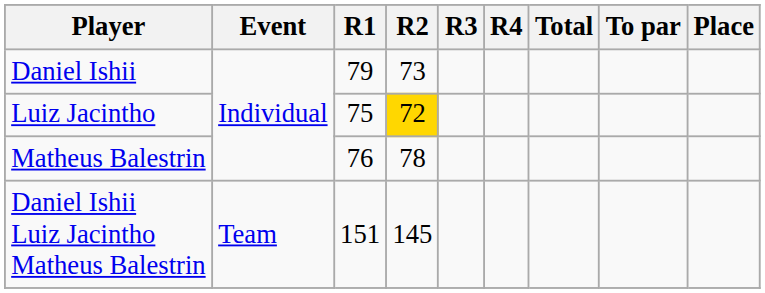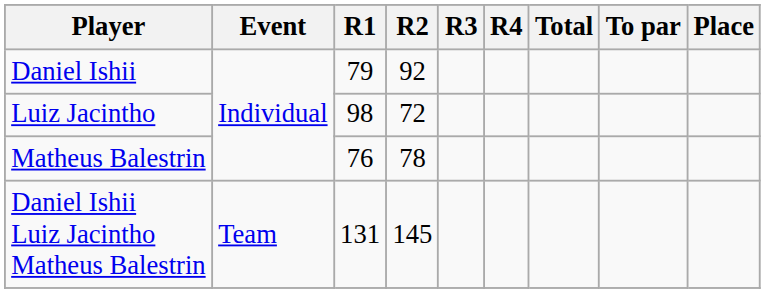 <table class="wikitable" style="font-size:90%">
 <tr>
 <th>Player</th>
 <th>Event</th>
 <th>R1</th>
 <th>R2</th>
 <th>R3</th>
 <th>R4</th>
 <th>Total</th>
 <th>To par</th>
 <th>Place</th>
 </tr>
 <tr>
 <td align=left><a href='#'>Daniel Ishii</a></td>
 <td rowspan=3><a href='#'>Individual</a></td>
 <td align=center>79</td>
-<td align=center>73</td>
+<td align=center>92</td>
 <td align=center></td>
 <td></td>
 <td align=center></td>
 <td align=center></td>
 <td align=center></td>
 </tr>
 <tr>
 <td align=left><a href='#'>Luiz Jacintho</a></td>
-<td align=center>75</td>
-<td align=center style="background: gold;">72</td>
+<td align=center>98</td>
+<td align=center>72</td>
 <td align=center></td>
 <td align=center></td>
 <td align=center></td>
 <td align=center></td>
 <td align=center></td>
 </tr>
 <tr>
 <td align=left><a href='#'>Matheus Balestrin</a></td>
 <td align=center>76</td>
 <td align=center>78</td>
 <td align=center></td>
 <td align=center></td>
 <td align=center></td>
 <td align=center></td>
 <td align=center></td>
 </tr>
 <tr>
 <td align=left><a href='#'>Daniel Ishii</a><br><a href='#'>Luiz Jacintho</a><br><a href='#'>Matheus Balestrin</a></td>
 <td><a href='#'>Team</a></td>
-<td align=center>151</td>
+<td align=center>131</td>
 <td align=center>145</td>
 <td align=center></td>
 <td align=center></td>
 <td align=center></td>
 <td align=center></td>
 <td align=center></td>
 </tr>
 </table>
